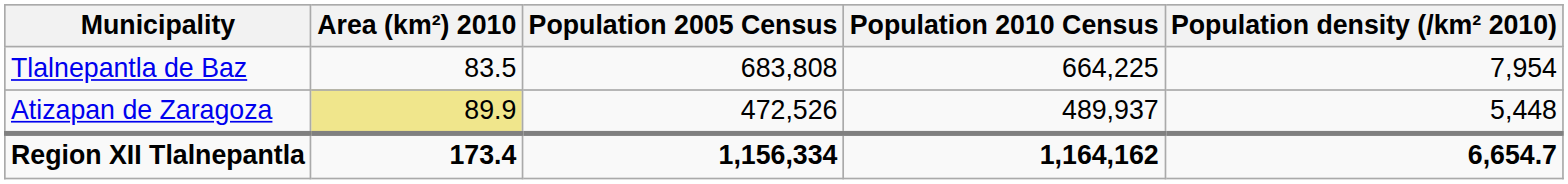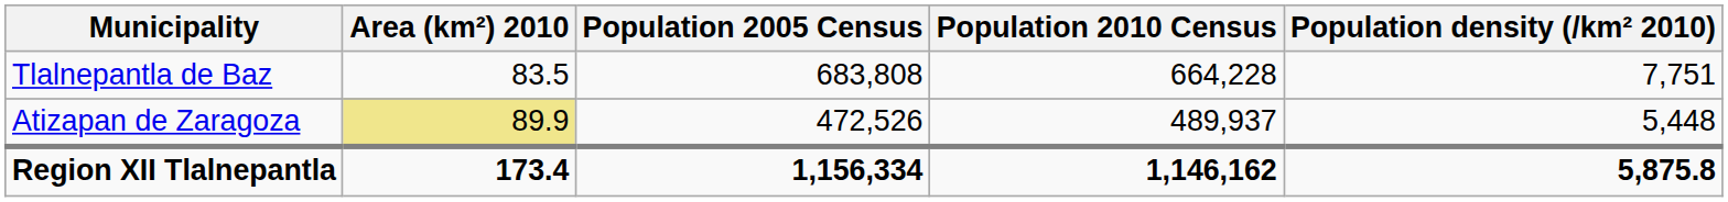 <table class="wikitable" style="text-align:right">
 <tr>
 <th>Municipality</th>
 <th>Area (km²) 2010</th>
 <th>Population 2005 Census</th>
 <th>Population 2010 Census</th>
 <th>Population density (/km² 2010)</th>
 </tr>
 <tr>
 <td align=left><a href='#'>Tlalnepantla de Baz</a></td>
 <td>83.5</td>
 <td>683,808</td>
-<td>664,225</td>
-<td>7,954</td>
+<td>664,228</td>
+<td>7,751</td>
 </tr>
 <tr>
 <td align=left><a href='#'>Atizapan de Zaragoza</a></td>
 <td style="background: khaki;">89.9</td>
 <td>472,526</td>
 <td>489,937</td>
 <td>5,448</td>
 </tr>
 <tr>
 <td align=left style="border-top:3px solid grey;"><strong>Region XII Tlalnepantla</strong></td>
 <td style="border-top:3px solid grey;"><strong>173.4</strong></td>
 <td style="border-top:3px solid grey;"><strong>1,156,334</strong></td>
-<td style="border-top:3px solid grey;"><strong>1,164,162</strong></td>
-<td style="border-top:3px solid grey;"><strong>6,654.7</strong></td>
+<td style="border-top:3px solid grey;"><strong>1,146,162</strong></td>
+<td style="border-top:3px solid grey;"><strong>5,875.8</strong></td>
 </tr>
 </table>
